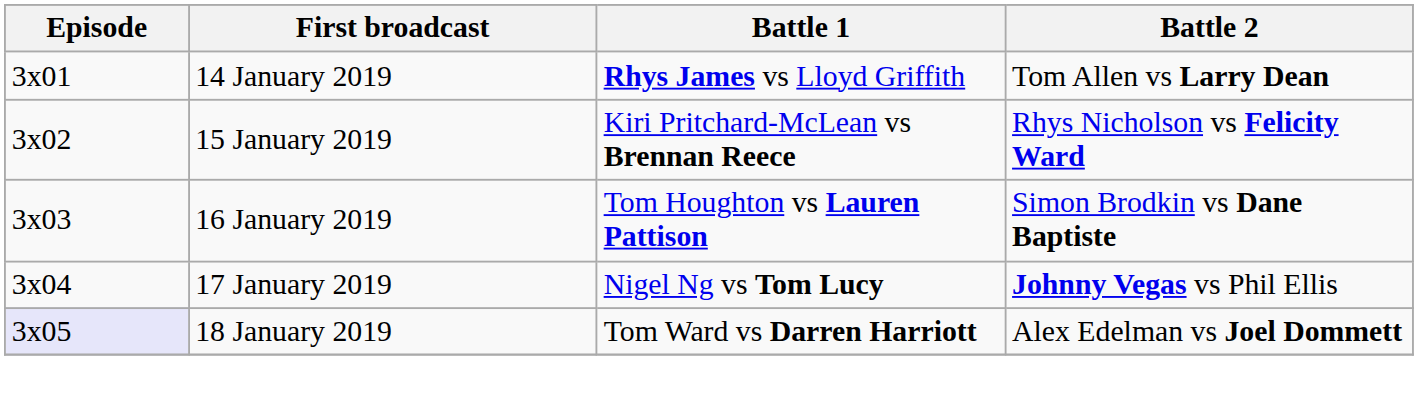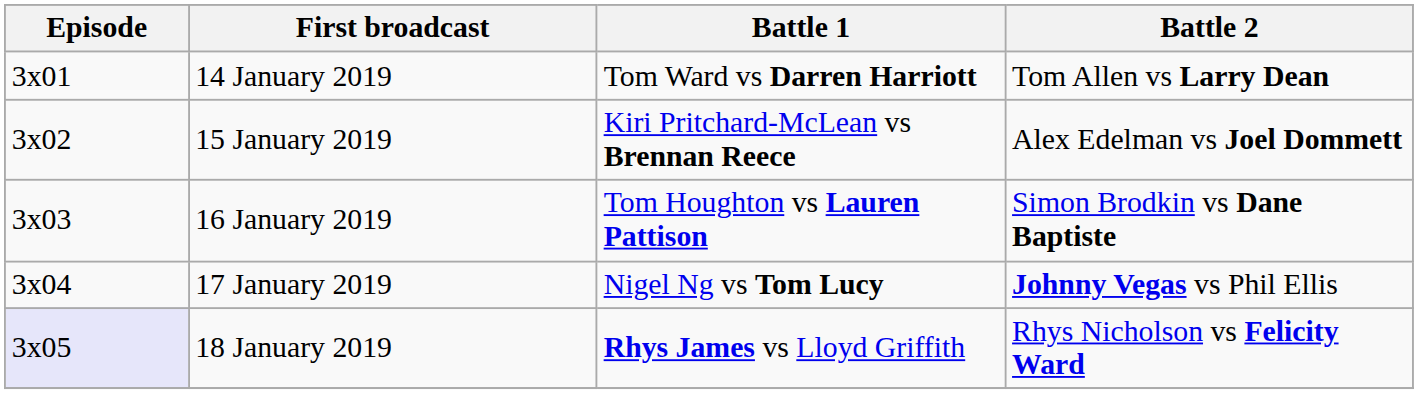 <table class="wikitable" style="width:60%;">
 <tr>
 <th style="width:8%;">Episode</th>
 <th style="width:18%;">First broadcast</th>
 <th style="width:18%;">Battle 1</th>
 <th style="width:18%;">Battle 2</th>
 </tr>
 <tr>
 <td>3x01</td>
 <td>14 January 2019</td>
-<td><strong><a href='#'>Rhys James</a></strong> vs <a href='#'>Lloyd Griffith</a></td>
+<td>Tom Ward vs <strong>Darren Harriott</strong></td>
 <td>Tom Allen vs <strong>Larry Dean</strong></td>
 </tr>
 <tr>
 <td>3x02</td>
 <td>15 January 2019</td>
 <td><a href='#'>Kiri Pritchard-McLean</a> vs <strong>Brennan Reece</strong></td>
-<td><a href='#'>Rhys Nicholson</a> vs <strong><a href='#'>Felicity Ward</a></strong></td>
+<td>Alex Edelman vs <strong>Joel Dommett</strong></td>
 </tr>
 <tr>
 <td>3x03</td>
 <td>16 January 2019</td>
 <td><a href='#'>Tom Houghton</a> vs <strong><a href='#'>Lauren Pattison</a></strong></td>
 <td><a href='#'>Simon Brodkin</a> vs <strong>Dane Baptiste</strong></td>
 </tr>
 <tr>
 <td>3x04</td>
 <td>17 January 2019</td>
 <td><a href='#'>Nigel Ng</a> vs <strong>Tom Lucy</strong></td>
 <td><strong><a href='#'>Johnny Vegas</a></strong> vs Phil Ellis</td>
 </tr>
 <tr>
 <td style="background: lavender;">3x05</td>
 <td>18 January 2019</td>
-<td>Tom Ward vs <strong>Darren Harriott</strong></td>
-<td>Alex Edelman vs <strong>Joel Dommett</strong></td>
+<td><strong><a href='#'>Rhys James</a></strong> vs <a href='#'>Lloyd Griffith</a></td>
+<td><a href='#'>Rhys Nicholson</a> vs <strong><a href='#'>Felicity Ward</a></strong></td>
 </tr>
 <tr>
 </tr>
 </table>
